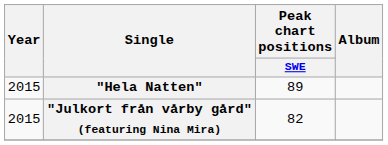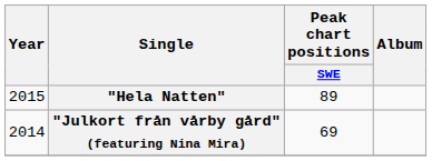 <table class="wikitable plainrowheaders" style="text-align:center">
 <tr>
 <th scope="col" rowspan="2">Year</th>
 <th scope="col" rowspan="2">Single</th>
 <th scope="col" colspan="1">Peak chart positions</th>
 <th scope="col" rowspan="2">Album</th>
 </tr>
 <tr>
 <th scope="col" style="width:3em;font-size:85%;"><a href='#'>SWE</a><br></th>
 </tr>
 <tr>
 <td>2015</td>
 <th scope="row">"Hela Natten"</th>
 <td>89</td>
 <td></td>
 </tr>
 <tr>
-<td>2015</td>
+<td>2014</td>
 <th scope="row">"Julkort från vårby gård" <br><sub>(featuring Nina Mira)</sub></th>
-<td>82</td>
+<td>69</td>
 <td></td>
 </tr>
 <tr>
 </tr>
 </table>
